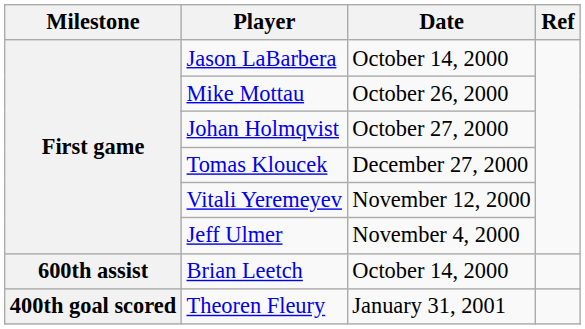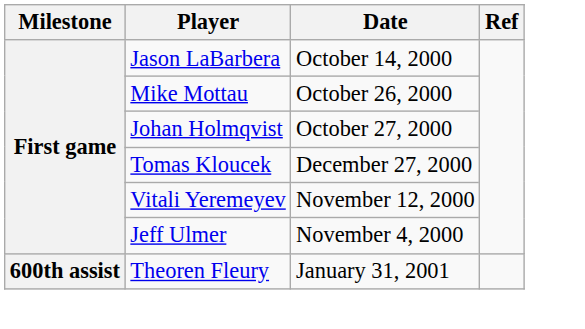 <table class="wikitable">
 <tr>
 <th scope="col">Milestone</th>
 <th scope="col">Player</th>
 <th scope="col">Date</th>
 <th scope="col">Ref</th>
 </tr>
 <tr>
 <th rowspan=6>First game</th>
 <td><a href='#'>Jason LaBarbera</a></td>
 <td>October 14, 2000</td>
 <td rowspan=6></td>
 </tr>
 <tr>
 <td><a href='#'>Mike Mottau</a></td>
 <td>October 26, 2000</td>
 </tr>
 <tr>
 <td><a href='#'>Johan Holmqvist</a></td>
 <td>October 27, 2000</td>
 </tr>
 <tr>
 <td><a href='#'>Tomas Kloucek</a></td>
 <td>December 27, 2000</td>
 </tr>
 <tr>
 <td><a href='#'>Vitali Yeremeyev</a></td>
 <td>November 12, 2000</td>
 </tr>
 <tr>
 <td><a href='#'>Jeff Ulmer</a></td>
 <td>November 4, 2000</td>
 </tr>
 <tr>
 <th>600th assist</th>
-<td><a href='#'>Brian Leetch</a></td>
-<td>October 14, 2000</td>
-<td></td>
-</tr>
-<tr>
-<th>400th goal scored</th>
 <td><a href='#'>Theoren Fleury</a></td>
 <td>January 31, 2001</td>
 <td></td>
 </tr>
 </table>
